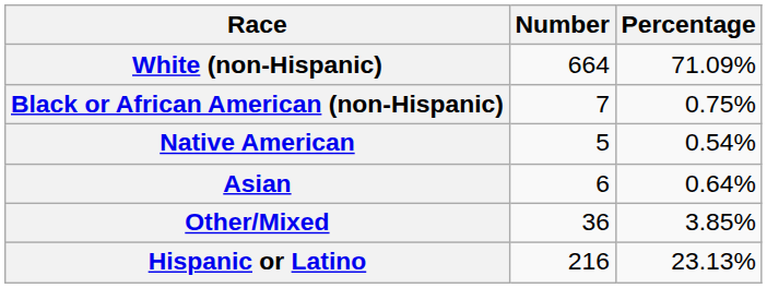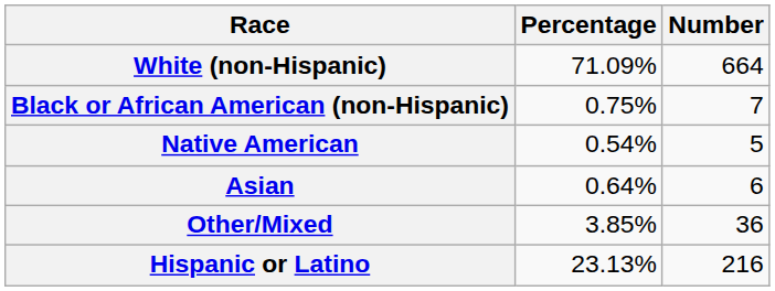 <table class="wikitable" style="text-align:right">
 <tr>
 <th scope="col">Race</th>
+<th scope="col">Percentage</th>
 <th scope="col">Number</th>
-<th scope="col">Percentage</th>
 </tr>
 <tr>
 <th scope="row"><a href='#'>White</a> (non-Hispanic)</th>
+<td>71.09%</td>
 <td>664</td>
-<td>71.09%</td>
 </tr>
 <tr>
 <th scope="row"><a href='#'>Black or African American</a> (non-Hispanic)</th>
+<td>0.75%</td>
 <td>7</td>
-<td>0.75%</td>
 </tr>
 <tr>
 <th scope="row"><a href='#'>Native American</a></th>
+<td>0.54%</td>
 <td>5</td>
-<td>0.54%</td>
 </tr>
 <tr>
 <th scope="row"><a href='#'>Asian</a></th>
+<td>0.64%</td>
 <td>6</td>
-<td>0.64%</td>
 </tr>
 <tr>
 <th scope="row"><a href='#'>Other/Mixed</a></th>
+<td>3.85%</td>
 <td>36</td>
-<td>3.85%</td>
 </tr>
 <tr>
 <th scope="row"><a href='#'>Hispanic</a> or <a href='#'>Latino</a></th>
+<td>23.13%</td>
 <td>216</td>
-<td>23.13%</td>
 </tr>
 </table>
